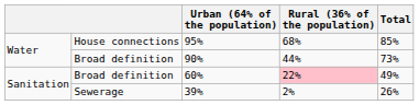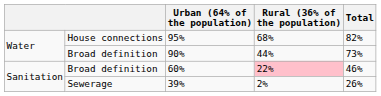 <table class="wikitable">
 <tr>
 <th colspan="2"></th>
 <th>Urban (64% of<br>the population)</th>
 <th>Rural (36% of<br>the population)</th>
 <th>Total</th>
 </tr>
 <tr>
 <td rowspan="2">Water</td>
 <td>House connections</td>
 <td>95%</td>
 <td>68%</td>
-<td>85%</td>
+<td>82%</td>
 </tr>
 <tr>
 <td>Broad definition</td>
 <td>90%</td>
 <td>44%</td>
 <td>73%</td>
 </tr>
 <tr>
 <td rowspan="2">Sanitation</td>
 <td>Broad definition</td>
 <td>60%</td>
 <td style="background: pink;">22%</td>
-<td>49%</td>
+<td>46%</td>
 </tr>
 <tr>
 <td>Sewerage</td>
 <td>39%</td>
 <td>2%</td>
 <td>26%</td>
 </tr>
 </table>
